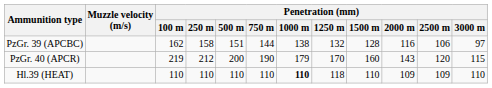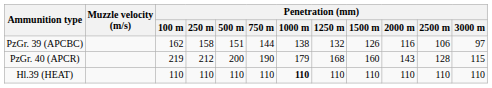 <table class="wikitable" style="text-align:right;">
 <tr>
 <th rowspan=2>Ammunition type</th>
 <th rowspan=2>Muzzle velocity<br>(m/s)</th>
 <th colspan=11>Penetration (mm)</th>
 </tr>
 <tr>
 <th>100 m</th>
 <th>250 m</th>
 <th>500 m</th>
 <th>750 m</th>
 <th>1000 m</th>
 <th>1250 m</th>
 <th>1500 m</th>
 <th>2000 m</th>
 <th>2500 m</th>
 <th>3000 m</th>
 </tr>
 <tr>
 <td style="text-align:center">PzGr. 39 (APCBC)</td>
 <td style="text-align:center"></td>
 <td>162</td>
 <td>158</td>
 <td>151</td>
 <td>144</td>
 <td>138</td>
 <td>132</td>
-<td>128</td>
+<td>126</td>
 <td>116</td>
 <td>106</td>
 <td>97</td>
 </tr>
 <tr>
 <td style="text-align:center">PzGr. 40 (APCR)</td>
 <td style="text-align:center"></td>
 <td>219</td>
 <td>212</td>
 <td>200</td>
 <td>190</td>
 <td>179</td>
-<td>170</td>
+<td>168</td>
 <td>160</td>
 <td>143</td>
-<td>120</td>
+<td>128</td>
 <td>115</td>
 </tr>
 <tr>
 <td style="text-align:center">Hl.39 (HEAT)</td>
 <td style="text-align:center"></td>
 <td>110</td>
 <td>110</td>
 <td>110</td>
 <td>110</td>
 <td><strong>110</strong></td>
-<td>118</td>
 <td>110</td>
-<td>109</td>
-<td>109</td>
+<td>110</td>
+<td>110</td>
+<td>110</td>
 <td>110</td>
 </tr>
 </table>
